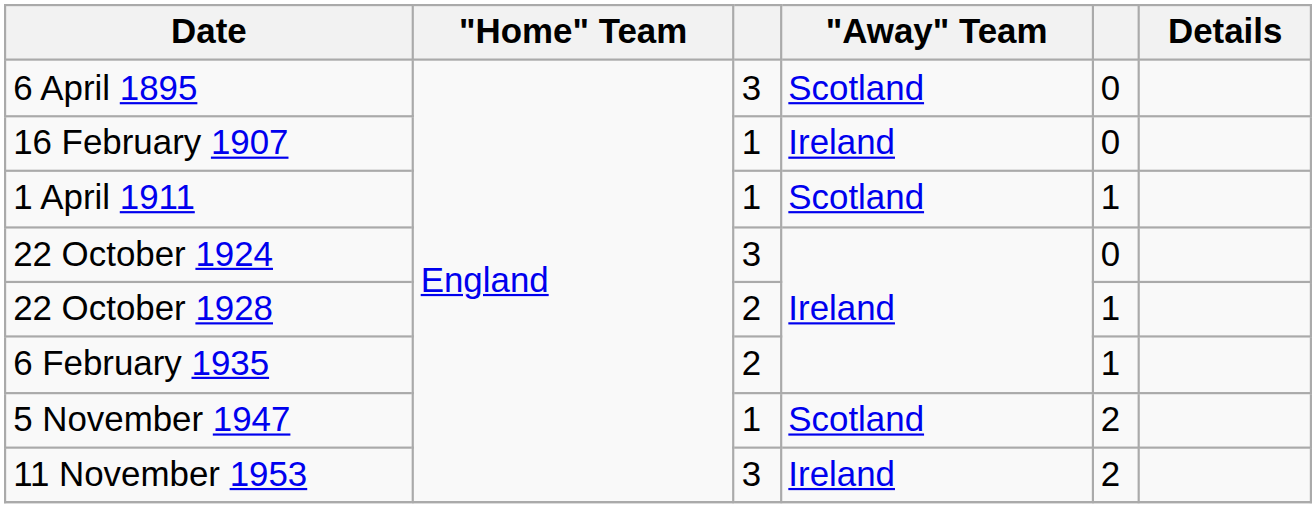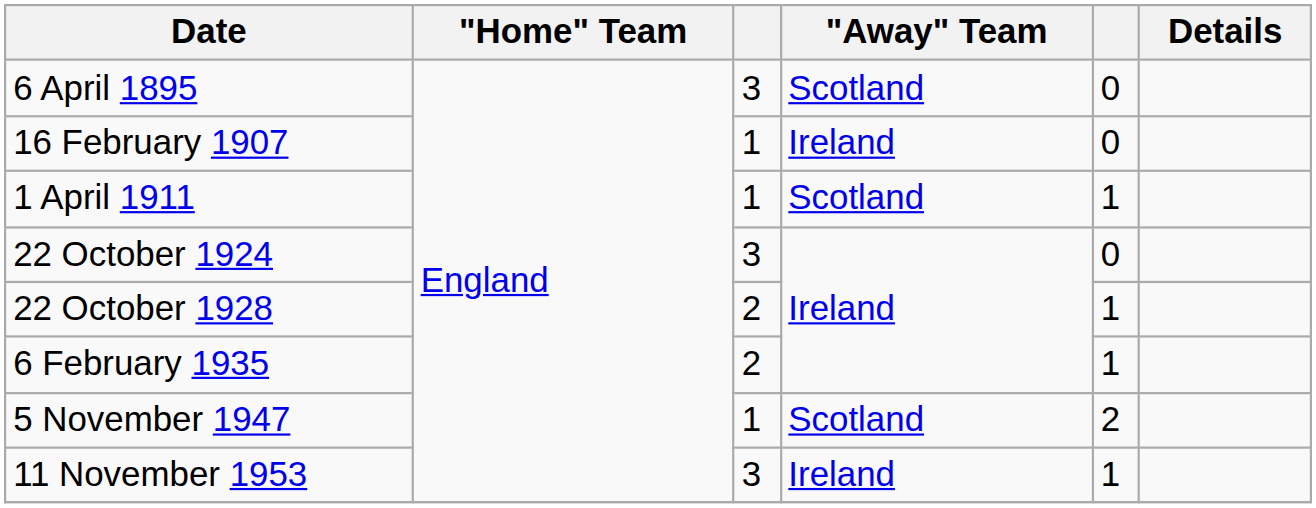 <table width="600" class="wikitable sortable">
 <tr>
 <th>Date</th>
 <th>"Home" Team</th>
 <th></th>
 <th>"Away" Team</th>
 <th></th>
 <th>Details</th>
 </tr>
 <tr>
 <td>6 April <a href='#'>1895</a></td>
 <td rowspan="8"><a href='#'>England</a></td>
 <td>3</td>
 <td><a href='#'>Scotland</a></td>
 <td>0</td>
 <td></td>
 </tr>
 <tr>
 <td>16 February <a href='#'>1907</a></td>
 <td>1</td>
 <td><a href='#'>Ireland</a></td>
 <td>0</td>
 <td></td>
 </tr>
 <tr>
 <td>1 April <a href='#'>1911</a></td>
 <td>1</td>
 <td><a href='#'>Scotland</a></td>
 <td>1</td>
 <td></td>
 </tr>
 <tr>
 <td>22 October <a href='#'>1924</a></td>
 <td>3</td>
 <td rowspan="3"><a href='#'>Ireland</a></td>
 <td>0</td>
 <td></td>
 </tr>
 <tr>
 <td>22 October <a href='#'>1928</a></td>
 <td>2</td>
 <td>1</td>
 <td></td>
 </tr>
 <tr>
 <td>6 February <a href='#'>1935</a></td>
 <td>2</td>
 <td>1</td>
 <td></td>
 </tr>
 <tr>
 <td>5 November <a href='#'>1947</a></td>
 <td>1</td>
 <td><a href='#'>Scotland</a></td>
 <td>2</td>
 <td></td>
 </tr>
 <tr>
 <td>11 November <a href='#'>1953</a></td>
 <td>3</td>
 <td><a href='#'>Ireland</a></td>
-<td>2</td>
+<td>1</td>
 <td></td>
 </tr>
 <tr>
 </tr>
 </table>
